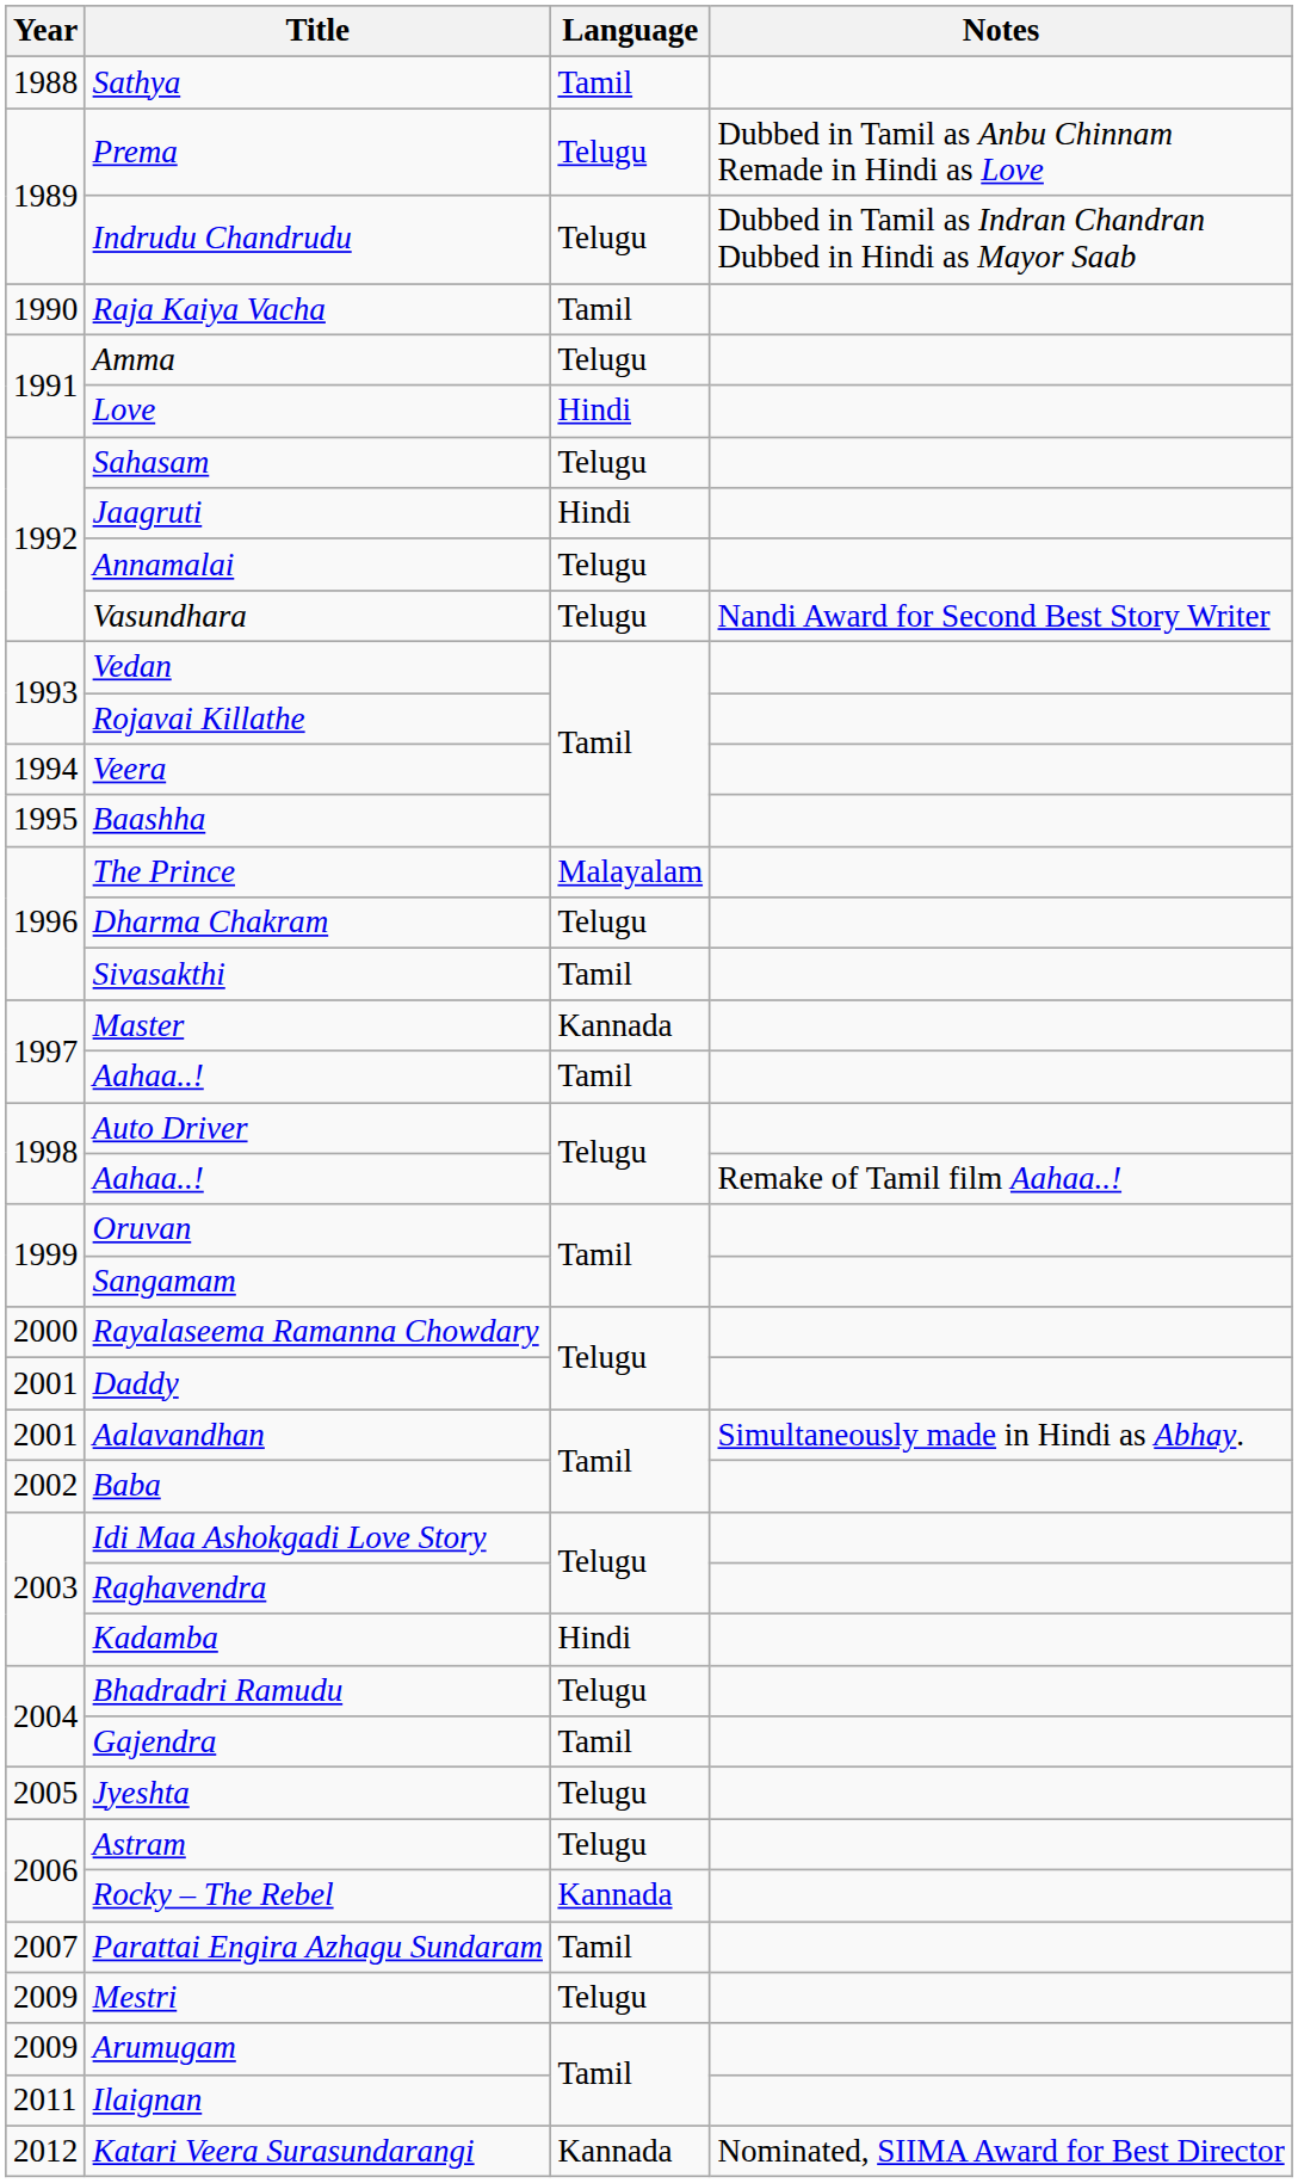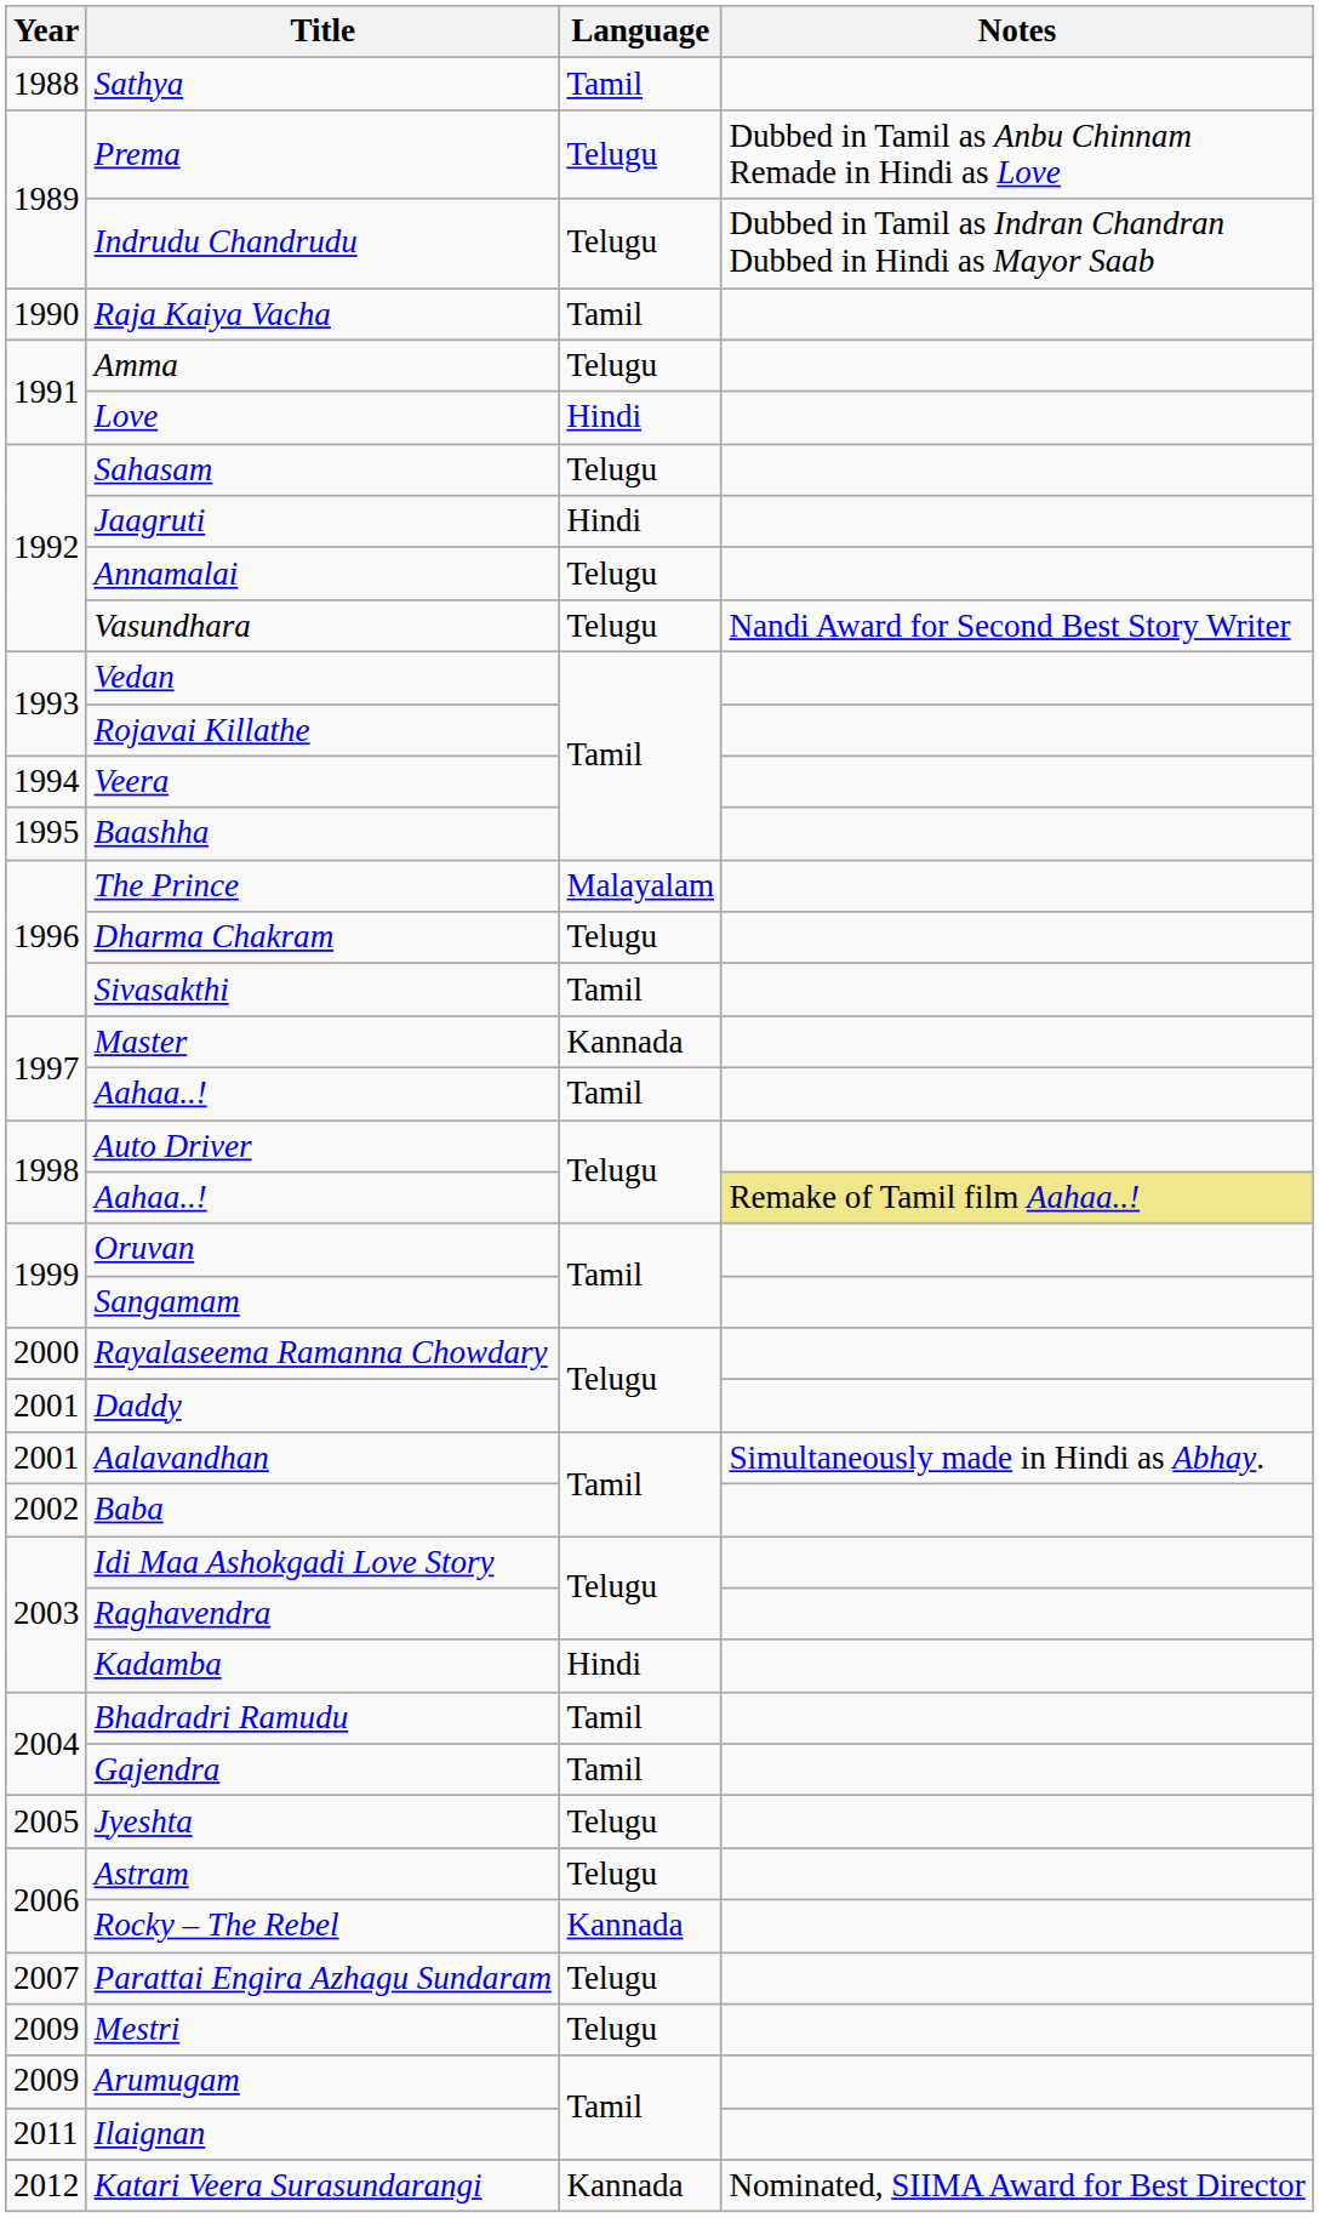 <table class="wikitable sortable">
 <tr>
 <th>Year</th>
 <th>Title</th>
 <th>Language</th>
 <th>Notes</th>
 </tr>
 <tr>
 <td>1988</td>
 <td><em><a href='#'>Sathya</a></em></td>
 <td><a href='#'>Tamil</a></td>
 <td></td>
 </tr>
 <tr>
 <td rowspan="2">1989</td>
 <td><em><a href='#'>Prema</a></em></td>
 <td><a href='#'>Telugu</a></td>
 <td>Dubbed in Tamil as <em>Anbu Chinnam</em><br>Remade in Hindi as <em><a href='#'>Love</a></em></td>
 </tr>
 <tr>
 <td><em><a href='#'>Indrudu Chandrudu</a></em></td>
 <td>Telugu</td>
 <td>Dubbed in Tamil as <em>Indran Chandran</em><br>Dubbed in Hindi as <em>Mayor Saab</em></td>
 </tr>
 <tr>
 <td>1990</td>
 <td><em><a href='#'>Raja Kaiya Vacha</a></em></td>
 <td>Tamil</td>
 <td></td>
 </tr>
 <tr>
 <td rowspan="2">1991</td>
 <td><em>Amma</em></td>
 <td>Telugu</td>
 <td></td>
 </tr>
 <tr>
 <td><em><a href='#'>Love</a></em></td>
 <td><a href='#'>Hindi</a></td>
 <td></td>
 </tr>
 <tr>
 <td rowspan="4">1992</td>
 <td><em><a href='#'>Sahasam</a></em></td>
 <td>Telugu</td>
 <td></td>
 </tr>
 <tr>
 <td><em><a href='#'>Jaagruti</a></em></td>
 <td>Hindi</td>
 <td></td>
 </tr>
 <tr>
 <td><em><a href='#'>Annamalai</a></em></td>
 <td>Telugu</td>
 <td></td>
 </tr>
 <tr>
 <td><em>Vasundhara</em></td>
 <td>Telugu</td>
 <td><a href='#'>Nandi Award for Second Best Story Writer</a></td>
 </tr>
 <tr>
 <td rowspan="2">1993</td>
 <td><em><a href='#'>Vedan</a></em></td>
 <td rowspan="4">Tamil</td>
 <td></td>
 </tr>
 <tr>
 <td><em><a href='#'>Rojavai Killathe</a></em></td>
 <td></td>
 </tr>
 <tr>
 <td>1994</td>
 <td><em><a href='#'>Veera</a></em></td>
 <td></td>
 </tr>
 <tr>
 <td>1995</td>
 <td><em><a href='#'>Baashha</a></em></td>
 <td></td>
 </tr>
 <tr>
 <td rowspan="3">1996</td>
 <td><em><a href='#'>The Prince</a></em></td>
 <td><a href='#'>Malayalam</a></td>
 <td></td>
 </tr>
 <tr>
 <td><em><a href='#'>Dharma Chakram</a></em></td>
 <td>Telugu</td>
 <td></td>
 </tr>
 <tr>
 <td><em><a href='#'>Sivasakthi</a></em></td>
 <td>Tamil</td>
 <td></td>
 </tr>
 <tr>
 <td rowspan="2">1997</td>
 <td><em><a href='#'>Master</a></em></td>
 <td>Kannada</td>
 <td></td>
 </tr>
 <tr>
 <td><em><a href='#'>Aahaa..!</a></em></td>
 <td>Tamil</td>
 <td></td>
 </tr>
 <tr>
 <td rowspan="2">1998</td>
 <td><em><a href='#'>Auto Driver</a></em></td>
 <td rowspan="2">Telugu</td>
 <td></td>
 </tr>
 <tr>
 <td><em><a href='#'>Aahaa..!</a></em></td>
-<td>Remake of Tamil film <em><a href='#'>Aahaa..!</a></em></td>
+<td style="background: khaki;">Remake of Tamil film <em><a href='#'>Aahaa..!</a></em></td>
 </tr>
 <tr>
 <td rowspan="2">1999</td>
 <td><em><a href='#'>Oruvan</a></em></td>
 <td rowspan="2">Tamil</td>
 <td></td>
 </tr>
 <tr>
 <td><em><a href='#'>Sangamam</a></em></td>
 <td></td>
 </tr>
 <tr>
 <td>2000</td>
 <td><em><a href='#'>Rayalaseema Ramanna Chowdary</a></em></td>
 <td rowspan="2">Telugu</td>
 <td></td>
 </tr>
 <tr>
 <td>2001</td>
 <td><em><a href='#'>Daddy</a></em></td>
 <td></td>
 </tr>
 <tr>
 <td>2001</td>
 <td><em><a href='#'>Aalavandhan</a></em></td>
 <td rowspan="2">Tamil</td>
 <td><a href='#'>Simultaneously made</a> in Hindi as <em><a href='#'>Abhay</a></em>.</td>
 </tr>
 <tr>
 <td>2002</td>
 <td><em><a href='#'>Baba</a></em></td>
 <td></td>
 </tr>
 <tr>
 <td rowspan="3">2003</td>
 <td><em><a href='#'>Idi Maa Ashokgadi Love Story</a></em></td>
 <td rowspan="2">Telugu</td>
 <td></td>
 </tr>
 <tr>
 <td><em><a href='#'>Raghavendra</a></em></td>
 <td></td>
 </tr>
 <tr>
 <td><em><a href='#'>Kadamba</a></em></td>
 <td>Hindi</td>
 <td></td>
 </tr>
 <tr>
 <td rowspan="2">2004</td>
 <td><em><a href='#'>Bhadradri Ramudu</a></em></td>
-<td>Telugu</td>
+<td>Tamil</td>
 <td></td>
 </tr>
 <tr>
 <td><em><a href='#'>Gajendra</a></em></td>
 <td>Tamil</td>
 <td></td>
 </tr>
 <tr>
 <td>2005</td>
 <td><em><a href='#'>Jyeshta</a></em></td>
 <td>Telugu</td>
 <td></td>
 </tr>
 <tr>
 <td rowspan="2">2006</td>
 <td><em><a href='#'>Astram</a></em></td>
 <td>Telugu</td>
 <td></td>
 </tr>
 <tr>
 <td><em><a href='#'>Rocky – The Rebel</a></em></td>
 <td><a href='#'>Kannada</a></td>
 <td></td>
 </tr>
 <tr>
 <td>2007</td>
 <td><em><a href='#'>Parattai Engira Azhagu Sundaram</a></em></td>
-<td>Tamil</td>
+<td>Telugu</td>
 <td></td>
 </tr>
 <tr>
 <td>2009</td>
 <td><em><a href='#'>Mestri</a></em></td>
 <td>Telugu</td>
 <td></td>
 </tr>
 <tr>
 <td>2009</td>
 <td><em><a href='#'>Arumugam</a></em></td>
 <td rowspan="2">Tamil</td>
 <td></td>
 </tr>
 <tr>
 <td>2011</td>
 <td><em><a href='#'>Ilaignan</a></em></td>
 <td></td>
 </tr>
 <tr>
 <td>2012</td>
 <td><em><a href='#'>Katari Veera Surasundarangi</a></em></td>
 <td>Kannada</td>
 <td>Nominated, <a href='#'>SIIMA Award for Best Director</a></td>
 </tr>
 </table>
